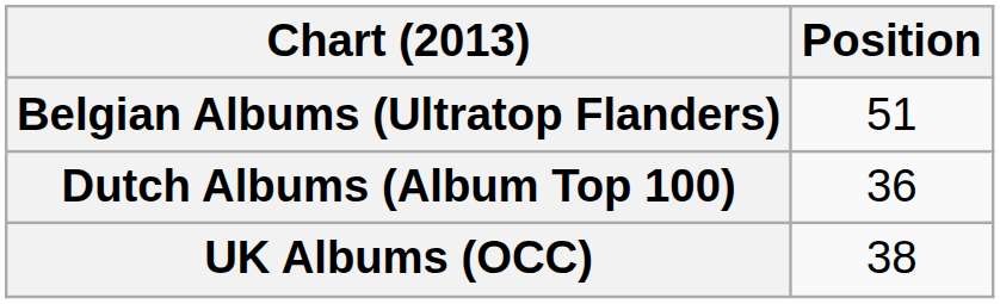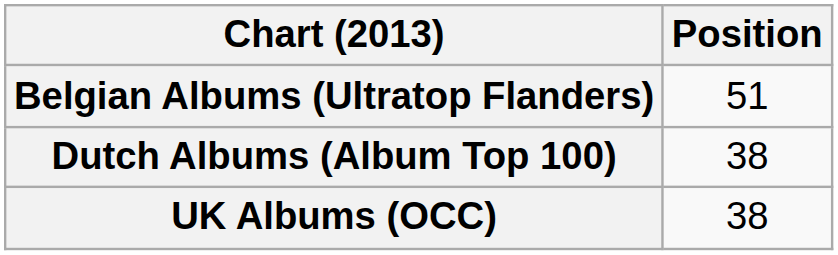 <table class="wikitable sortable plainrowheaders" style="text-align:center">
 <tr>
 <th scope="col">Chart (2013)</th>
 <th scope="col">Position</th>
 </tr>
 <tr>
 <th scope="row">Belgian Albums (Ultratop Flanders)</th>
 <td>51</td>
 </tr>
 <tr>
 <th scope="row">Dutch Albums (Album Top 100)</th>
-<td>36</td>
+<td>38</td>
 </tr>
 <tr>
 <th scope="row">UK Albums (OCC)</th>
 <td>38</td>
 </tr>
 </table>
